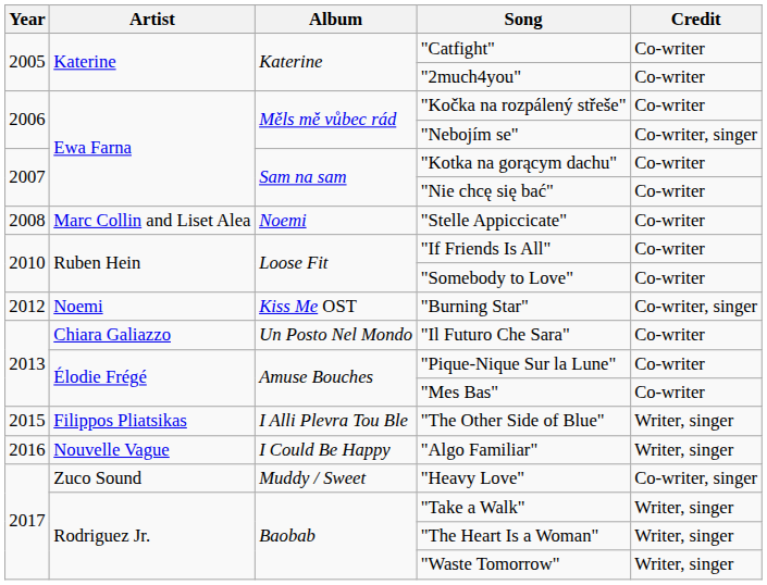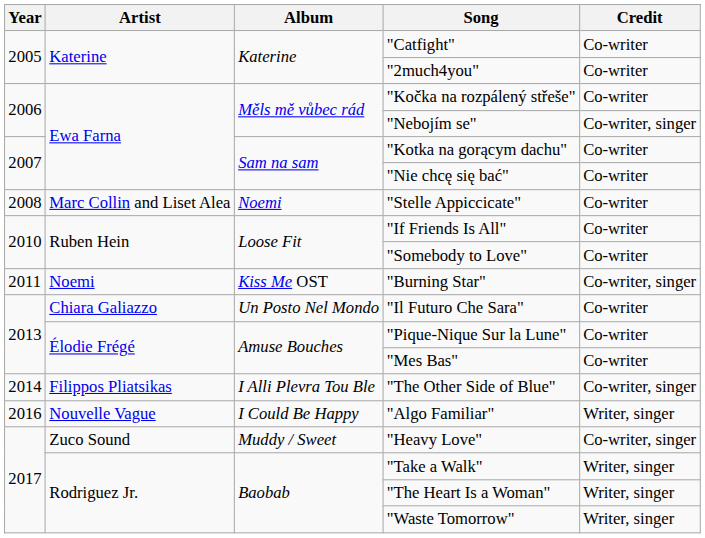 <table class="wikitable">
 <tr>
 <th>Year</th>
 <th>Artist</th>
 <th>Album</th>
 <th>Song</th>
 <th>Credit</th>
 </tr>
 <tr>
 <td rowspan="2">2005</td>
 <td rowspan="2"><a href='#'>Katerine</a></td>
 <td rowspan="2"><em>Katerine</em></td>
 <td>"Catfight"</td>
 <td>Co-writer</td>
 </tr>
 <tr>
 <td>"2much4you"</td>
 <td>Co-writer</td>
 </tr>
 <tr>
 <td rowspan="2">2006</td>
 <td rowspan="4"><a href='#'>Ewa Farna</a></td>
 <td rowspan="2"><em><a href='#'>Měls mě vůbec rád</a></em></td>
 <td>"Kočka na rozpálený střeše"</td>
 <td>Co-writer</td>
 </tr>
 <tr>
 <td>"Nebojím se"</td>
 <td>Co-writer, singer</td>
 </tr>
 <tr>
 <td rowspan="2">2007</td>
 <td rowspan="2"><em><a href='#'>Sam na sam</a></em></td>
 <td>"Kotka na gorącym dachu"</td>
 <td>Co-writer</td>
 </tr>
 <tr>
 <td>"Nie chcę się bać"</td>
 <td>Co-writer</td>
 </tr>
 <tr>
 <td rowspan="1">2008</td>
 <td rowspan="1"><a href='#'>Marc Collin</a> and Liset Alea</td>
 <td rowspan="1"><em><a href='#'>Noemi</a></em></td>
 <td>"Stelle Appiccicate"</td>
 <td>Co-writer</td>
 </tr>
 <tr>
 <td rowspan="2">2010</td>
 <td rowspan="2">Ruben Hein</td>
 <td rowspan="2"><em>Loose Fit</em></td>
 <td>"If Friends Is All"</td>
 <td>Co-writer</td>
 </tr>
 <tr>
 <td>"Somebody to Love"</td>
 <td>Co-writer</td>
 </tr>
 <tr>
-<td rowspan="1">2012</td>
+<td rowspan="1">2011</td>
 <td rowspan="1"><a href='#'>Noemi</a></td>
 <td rowspan="1"><em><a href='#'>Kiss Me</a></em> OST</td>
 <td>"Burning Star"</td>
 <td>Co-writer, singer</td>
 </tr>
 <tr>
 <td rowspan="3">2013</td>
 <td rowspan="1"><a href='#'>Chiara Galiazzo</a></td>
 <td rowspan="1"><em>Un Posto Nel Mondo</em></td>
 <td>"Il Futuro Che Sara"</td>
 <td>Co-writer</td>
 </tr>
 <tr>
 <td rowspan="2"><a href='#'>Élodie Frégé</a></td>
 <td rowspan="2"><em>Amuse Bouches</em></td>
 <td>"Pique-Nique Sur la Lune"</td>
 <td>Co-writer</td>
 </tr>
 <tr>
 <td>"Mes Bas"</td>
 <td>Co-writer</td>
 </tr>
 <tr>
-<td rowspan="1">2015</td>
+<td rowspan="1">2014</td>
 <td rowspan="1"><a href='#'>Filippos Pliatsikas</a></td>
 <td rowspan="1"><em>I Alli Plevra Tou Ble</em></td>
 <td>"The Other Side of Blue"</td>
-<td>Writer, singer</td>
+<td>Co-writer, singer</td>
 </tr>
 <tr>
 <td rowspan="1">2016</td>
 <td rowspan="1"><a href='#'>Nouvelle Vague</a></td>
 <td rowspan="1"><em>I Could Be Happy</em></td>
 <td>"Algo Familiar"</td>
 <td>Writer, singer</td>
 </tr>
 <tr>
 <td rowspan="4">2017</td>
 <td rowspan="1">Zuco Sound</td>
 <td rowspan="1"><em>Muddy / Sweet</em></td>
 <td>"Heavy Love"</td>
 <td>Co-writer, singer</td>
 </tr>
 <tr>
 <td rowspan="3">Rodriguez Jr.</td>
 <td rowspan="3"><em>Baobab</em></td>
 <td>"Take a Walk"</td>
 <td>Writer, singer</td>
 </tr>
 <tr>
 <td>"The Heart Is a Woman"</td>
 <td>Writer, singer</td>
 </tr>
 <tr>
 <td>"Waste Tomorrow"</td>
 <td>Writer, singer</td>
 </tr>
 </table>
